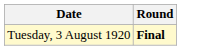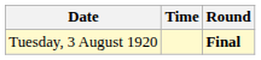 <table class="wikitable">
 <tr>
 <th>Date</th>
+<th>Time</th>
 <th>Round</th>
 </tr>
 <tr style=background:lemonchiffon>
 <td>Tuesday, 3 August 1920</td>
+<td></td>
 <td><strong>Final</strong></td>
 </tr>
 </table>
